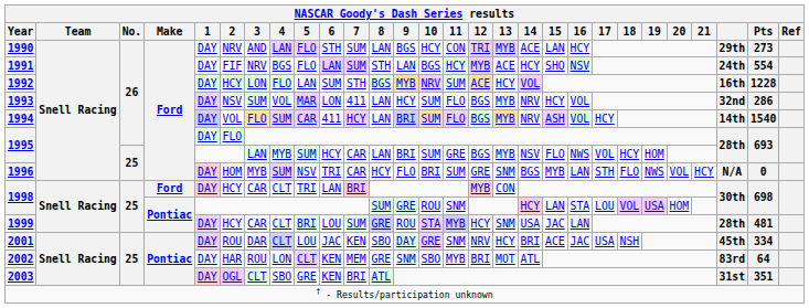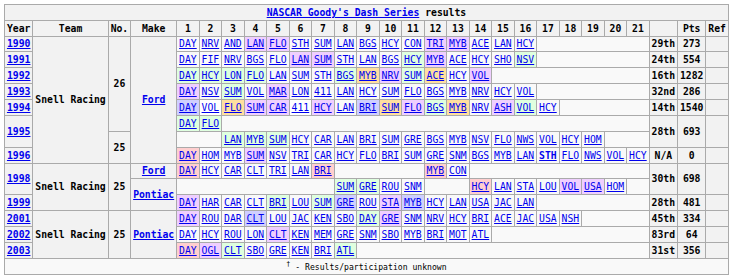 <table class="wikitable" style="text-align:center; font-size:75%">
 <tr>
 <th colspan=32><a href='#'>NASCAR Goody's Dash Series</a> results</th>
 </tr>
 <tr>
 <th>Year</th>
 <th>Team</th>
 <th>No.</th>
 <th>Make</th>
 <th>1</th>
 <th>2</th>
 <th>3</th>
 <th>4</th>
 <th>5</th>
 <th>6</th>
 <th>7</th>
 <th>8</th>
 <th>9</th>
 <th>10</th>
 <th>11</th>
 <th>12</th>
 <th>13</th>
 <th>14</th>
 <th>15</th>
 <th>16</th>
 <th>17</th>
 <th>18</th>
 <th>19</th>
 <th>20</th>
 <th>21</th>
 <th></th>
 <th>Pts</th>
 <th>Ref</th>
 </tr>
 <tr>
 <th><a href='#'>1990</a></th>
 <th rowspan=8>Snell Racing</th>
 <th rowspan=6>26</th>
 <th rowspan=8><a href='#'>Ford</a></th>
 <td><a href='#'>DAY</a></td>
 <td><a href='#'>NRV</a></td>
 <td><a href='#'>AND</a></td>
 <td style="background:#EFCFFF;"><a href='#'>LAN</a><br></td>
 <td style="background:#EFCFFF;"><a href='#'>FLO</a><br></td>
 <td><a href='#'>STH</a></td>
 <td><a href='#'>SUM</a></td>
 <td><a href='#'>LAN</a></td>
 <td><a href='#'>BGS</a></td>
 <td><a href='#'>HCY</a></td>
 <td><a href='#'>CON</a></td>
 <td style="background:#EFCFFF;"><a href='#'>TRI</a><br></td>
 <td style="background:#EFCFFF;"><a href='#'>MYB</a><br></td>
 <td><a href='#'>ACE</a></td>
 <td><a href='#'>LAN</a></td>
 <td><a href='#'>HCY</a></td>
 <td colspan=5></td>
 <th>29th</th>
 <th>273</th>
 <th></th>
 </tr>
 <tr>
 <th><a href='#'>1991</a></th>
 <td><a href='#'>DAY</a></td>
 <td><a href='#'>FIF</a></td>
 <td><a href='#'>NRV</a></td>
 <td><a href='#'>BGS</a></td>
 <td><a href='#'>FLO</a></td>
 <td style="background:#EFCFFF;"><a href='#'>LAN</a><br></td>
 <td style="background:#EFCFFF;"><a href='#'>SUM</a><br></td>
 <td><a href='#'>STH</a></td>
 <td><a href='#'>LAN</a></td>
 <td><a href='#'>BGS</a></td>
 <td style="background:#DFFFDF;"><a href='#'>HCY</a><br></td>
 <td style="background:#EFCFFF;"><a href='#'>MYB</a><br></td>
 <td><a href='#'>ACE</a></td>
 <td><a href='#'>HCY</a></td>
 <td><a href='#'>SHO</a></td>
 <td style="background:#DFFFDF;"><a href='#'>NSV</a><br></td>
 <td colspan=5></td>
 <th>24th</th>
 <th>554</th>
 <th></th>
 </tr>
 <tr>
 <th><a href='#'>1992</a></th>
 <td style="background:#DFFFDF;"><a href='#'>DAY</a><br></td>
 <td style="background:#DFFFDF;"><a href='#'>HCY</a><br></td>
 <td style="background:#DFFFDF;"><a href='#'>LON</a><br></td>
 <td style="background:#DFFFDF;"><a href='#'>FLO</a><br></td>
 <td><a href='#'>LAN</a></td>
 <td><a href='#'>SUM</a></td>
 <td><a href='#'>STH</a></td>
 <td style="background:#DFFFDF;"><a href='#'>BGS</a><br></td>
 <td style="background:#FFDF9F;"><a href='#'>MYB</a><br></td>
 <td style="background:#EFCFFF;"><a href='#'>NRV</a><br></td>
 <td style="background:#DFFFDF;"><a href='#'>SUM</a><br></td>
 <td style="background:#FFDF9F;"><a href='#'>ACE</a><br></td>
 <td><a href='#'>HCY</a></td>
 <td style="background:#EFCFFF;"><a href='#'>VOL</a><br></td>
 <td colspan=7></td>
 <th>16th</th>
-<th>1228</th>
+<th>1282</th>
 <th></th>
 </tr>
 <tr>
 <th><a href='#'>1993</a></th>
 <td style="background:#EFCFFF;"><a href='#'>DAY</a><br></td>
 <td><a href='#'>NSV</a></td>
 <td style="background:#DFFFDF;"><a href='#'>SUM</a><br></td>
 <td><a href='#'>VOL</a></td>
 <td style="background:#EFCFFF;"><a href='#'>MAR</a><br></td>
 <td><a href='#'>LON</a></td>
 <td><a href='#'>411</a></td>
 <td><a href='#'>LAN</a></td>
 <td><a href='#'>HCY</a></td>
 <td><a href='#'>SUM</a></td>
 <td><a href='#'>FLO</a></td>
 <td><a href='#'>BGS</a></td>
 <td><a href='#'>MYB</a></td>
 <td><a href='#'>NRV</a></td>
 <td><a href='#'>HCY</a></td>
 <td><a href='#'>VOL</a></td>
 <td colspan=5></td>
 <th>32nd</th>
 <th>286</th>
 <th></th>
 </tr>
 <tr>
 <th><a href='#'>1994</a></th>
 <td style="background:#CFCFFF;"><a href='#'>DAY</a><br></td>
 <td style="background:#FFFFFF;"><a href='#'>VOL</a><br></td>
 <td style="background:#FFDF9F;"><a href='#'>FLO</a><br></td>
 <td style="background:#EFCFFF;"><a href='#'>SUM</a><br></td>
 <td style="background:#EFCFFF;"><a href='#'>CAR</a><br></td>
 <td style="background:#FFFFFF;"><a href='#'>411</a><br></td>
 <td style="background:#EFCFFF;"><a href='#'>HCY</a><br></td>
 <td><a href='#'>LAN</a></td>
 <td style="background:#CFCFFF;"><a href='#'>BRI</a><br></td>
 <td style="background:#FFDF9F;"><a href='#'>SUM</a><br></td>
 <td style="background:#EFCFFF;"><a href='#'>FLO</a><br></td>
 <td style="background:#DFFFDF;"><a href='#'>BGS</a><br></td>
 <td style="background:#FFDF9F;"><a href='#'>MYB</a><br></td>
 <td><a href='#'>NRV</a></td>
 <td style="background:#EFCFFF;"><a href='#'>ASH</a><br></td>
 <td style="background:#DFFFDF;"><a href='#'>VOL</a><br></td>
 <td><a href='#'>HCY</a></td>
 <td colspan=4></td>
 <th>14th</th>
 <th>1540</th>
 <th></th>
 </tr>
 <tr>
 <th rowspan=2><a href='#'>1995</a></th>
 <td style="background:#DFFFDF;"><a href='#'>DAY</a><br></td>
 <td style="background:#DFFFDF;"><a href='#'>FLO</a><br></td>
 <td colspan=19></td>
 <th rowspan=2>28th</th>
 <th rowspan=2>693</th>
 <th rowspan=2></th>
 </tr>
 <tr>
 <th rowspan=2>25</th>
 <td colspan=2></td>
 <td style="background:#DFFFDF;"><a href='#'>LAN</a><br></td>
 <td style="background:#DFFFDF;"><a href='#'>MYB</a><br></td>
 <td style="background:#DFFFDF;"><a href='#'>SUM</a><br></td>
 <td><a href='#'>HCY</a></td>
 <td><a href='#'>CAR</a></td>
 <td><a href='#'>LAN</a></td>
 <td><a href='#'>BRI</a></td>
 <td><a href='#'>SUM</a></td>
 <td><a href='#'>GRE</a></td>
 <td><a href='#'>BGS</a></td>
 <td><a href='#'>MYB</a></td>
 <td><a href='#'>NSV</a></td>
 <td><a href='#'>FLO</a></td>
 <td><a href='#'>NWS</a></td>
 <td><a href='#'>VOL</a></td>
 <td><a href='#'>HCY</a></td>
 <td><a href='#'>HOM</a></td>
 <td colspan=2></td>
 </tr>
 <tr>
 <th><a href='#'>1996</a></th>
 <td style="background:#FFCFCF;"><a href='#'>DAY</a><br></td>
 <td><a href='#'>HOM</a></td>
 <td><a href='#'>MYB</a></td>
 <td style="background:#EFCFFF;"><a href='#'>SUM</a><br></td>
 <td><a href='#'>NSV</a></td>
 <td><a href='#'>TRI</a></td>
 <td><a href='#'>CAR</a></td>
 <td><a href='#'>HCY</a></td>
 <td><a href='#'>FLO</a></td>
 <td><a href='#'>BRI</a></td>
 <td><a href='#'>SUM</a></td>
 <td><a href='#'>GRE</a></td>
 <td><a href='#'>SNM</a></td>
 <td><a href='#'>BGS</a></td>
 <td><a href='#'>MYB</a></td>
 <td><a href='#'>LAN</a></td>
-<td><a href='#'>STH</a></td>
+<td><strong><a href='#'>STH</a></strong></td>
 <td><a href='#'>FLO</a></td>
 <td><a href='#'>NWS</a></td>
 <td><a href='#'>VOL</a></td>
 <td><a href='#'>HCY</a></td>
 <th>N/A</th>
 <th>0</th>
 <th></th>
 </tr>
 <tr>
 <th rowspan=2><a href='#'>1998</a></th>
 <th rowspan=3>Snell Racing</th>
 <th rowspan=3>25</th>
 <th><a href='#'>Ford</a></th>
 <td style="background:#FFCFCF;"><a href='#'>DAY</a><br></td>
 <td><a href='#'>HCY</a></td>
 <td><a href='#'>CAR</a></td>
 <td><a href='#'>CLT</a></td>
 <td><a href='#'>TRI</a></td>
 <td><a href='#'>LAN</a></td>
 <td style="background:#FFCFCF;"><a href='#'>BRI</a><br></td>
 <td colspan=4></td>
 <td style="background:#FFCFCF;"><a href='#'>MYB</a><br></td>
 <td><a href='#'>CON</a></td>
 <td colspan=8></td>
 <th rowspan=2>30th</th>
 <th rowspan=2>698</th>
 <th rowspan=2></th>
 </tr>
 <tr>
 <th rowspan=2><a href='#'>Pontiac</a></th>
 <td colspan=7></td>
 <td style="background:#DFFFDF;"><a href='#'>SUM</a><br></td>
 <td style="background:#DFFFDF;"><a href='#'>GRE</a><br></td>
 <td><a href='#'>ROU</a></td>
 <td><a href='#'>SNM</a></td>
 <td colspan=2></td>
 <td style="background:#FFCFCF;"><a href='#'>HCY</a><br></td>
 <td><a href='#'>LAN</a></td>
 <td><a href='#'>STA</a></td>
 <td><a href='#'>LOU</a></td>
 <td style="background:#EFCFFF;"><a href='#'>VOL</a><br></td>
 <td style="background:#EFCFFF;"><a href='#'>USA</a><br></td>
 <td><a href='#'>HOM</a></td>
 <td></td>
 </tr>
 <tr>
 <th><a href='#'>1999</a></th>
 <td style="background:#EFCFFF;"><a href='#'>DAY</a><br></td>
-<td><a href='#'>HCY</a></td>
+<td><a href='#'>HAR</a></td>
 <td><a href='#'>CAR</a></td>
 <td><a href='#'>CLT</a></td>
 <td style="background:#DFFFDF;"><a href='#'>BRI</a><br></td>
 <td><a href='#'>LOU</a></td>
 <td style="background:#DFFFDF;"><a href='#'>SUM</a><br></td>
 <td style="background:#CFCFFF;"><a href='#'>GRE</a><br></td>
 <td><a href='#'>ROU</a></td>
 <td style="background:#EFCFFF;"><a href='#'>STA</a><br></td>
 <td style="background:#CFCFFF;"><a href='#'>MYB</a><br></td>
 <td><a href='#'>HCY</a></td>
-<td><a href='#'>SNM</a></td>
+<td><a href='#'>LAN</a></td>
 <td><a href='#'>USA</a></td>
 <td><a href='#'>JAC</a></td>
 <td><a href='#'>LAN</a></td>
 <td colspan=5></td>
 <th>28th</th>
 <th>481</th>
 <th></th>
 </tr>
 <tr>
 <th><a href='#'>2001</a></th>
 <th rowspan=3>Snell Racing</th>
 <th rowspan=3>25</th>
 <th rowspan=3><a href='#'>Pontiac</a></th>
 <td style="background:#EFCFFF;"><a href='#'>DAY</a><br></td>
 <td><a href='#'>ROU</a></td>
 <td><a href='#'>DAR</a></td>
 <td style="background:#CFCFFF;"><a href='#'>CLT</a><br></td>
 <td><a href='#'>LOU</a></td>
 <td><a href='#'>JAC</a></td>
 <td><a href='#'>KEN</a></td>
 <td><a href='#'>SBO</a></td>
 <td style="background:#DFFFDF;"><a href='#'>DAY</a><br></td>
 <td style="background:#EFCFFF;"><a href='#'>GRE</a><br></td>
 <td><a href='#'>SNM</a></td>
 <td><a href='#'>NRV</a></td>
 <td><a href='#'>HCY</a></td>
 <td><a href='#'>BRI</a></td>
 <td><a href='#'>ACE</a></td>
 <td><a href='#'>JAC</a></td>
 <td><a href='#'>USA</a></td>
 <td><a href='#'>NSH</a></td>
 <td colspan=3></td>
 <th>45th</th>
 <th>334</th>
 <th></th>
 </tr>
 <tr>
 <th><a href='#'>2002</a></th>
 <td><a href='#'>DAY</a></td>
-<td><a href='#'>HAR</a></td>
+<td><a href='#'>HCY</a></td>
 <td><a href='#'>ROU</a></td>
 <td><a href='#'>LON</a></td>
 <td style="background:#EFCFFF;"><a href='#'>CLT</a><br></td>
 <td><a href='#'>KEN</a></td>
 <td><a href='#'>MEM</a></td>
 <td><a href='#'>GRE</a></td>
 <td><a href='#'>SNM</a></td>
 <td><a href='#'>SBO</a></td>
 <td><a href='#'>MYB</a></td>
 <td><a href='#'>BRI</a></td>
 <td><a href='#'>MOT</a></td>
 <td><a href='#'>ATL</a></td>
 <td colspan=7></td>
 <th>83rd</th>
 <th>64</th>
 <th></th>
 </tr>
 <tr>
 <th><a href='#'>2003</a></th>
 <td style="background:#FFCFCF;"><a href='#'>DAY</a><br></td>
 <td style="background:#EFCFFF;"><a href='#'>OGL</a><br></td>
 <td style="background:#DFFFDF;"><a href='#'>CLT</a><br></td>
 <td><a href='#'>SBO</a></td>
 <td><a href='#'>GRE</a></td>
 <td><a href='#'>KEN</a></td>
 <td><a href='#'>BRI</a></td>
 <td style="background:#DFFFDF;"><a href='#'>ATL</a><br></td>
 <td colspan=13></td>
 <th>31st</th>
-<th>351</th>
+<th>356</th>
 <th></th>
 </tr>
 <tr>
 <td colspan=32><small><sup>†</sup> - Results/participation unknown</small></td>
 </tr>
 </table>
